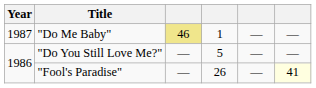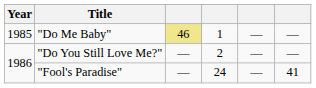 <table class="wikitable">
 <tr>
 <th>Year</th>
 <th>Title</th>
 <th width="40"></th>
 <th width="40"></th>
 <th width="40"></th>
 <th width="40"></th>
 </tr>
 <tr>
-<td rowspan="1">1987</td>
+<td rowspan="1">1985</td>
 <td>"Do Me Baby"</td>
 <td align="center" style="background: khaki;">46</td>
 <td align="center">1</td>
 <td align="center">—</td>
 <td align="center">—</td>
 </tr>
 <tr>
 <td rowspan="2">1986</td>
 <td>"Do You Still Love Me?"</td>
 <td align="center">—</td>
-<td align="center">5</td>
+<td align="center">2</td>
 <td align="center">—</td>
 <td align="center">—</td>
 </tr>
 <tr>
 <td>"Fool's Paradise"</td>
 <td align="center">—</td>
-<td align="center">26</td>
+<td align="center">24</td>
 <td align="center">—</td>
-<td align="center" style="background: lightyellow;">41</td>
+<td align="center">41</td>
 </tr>
 </table>
